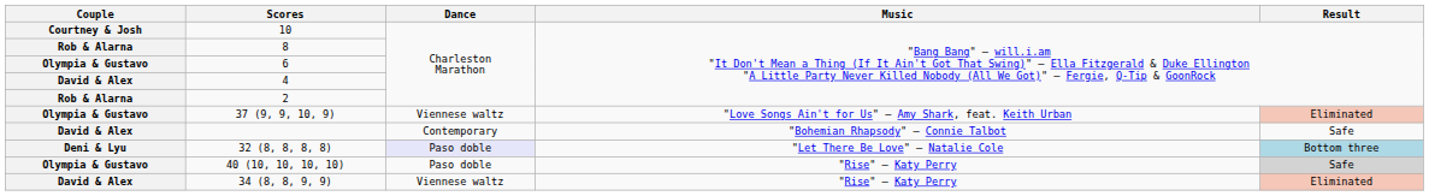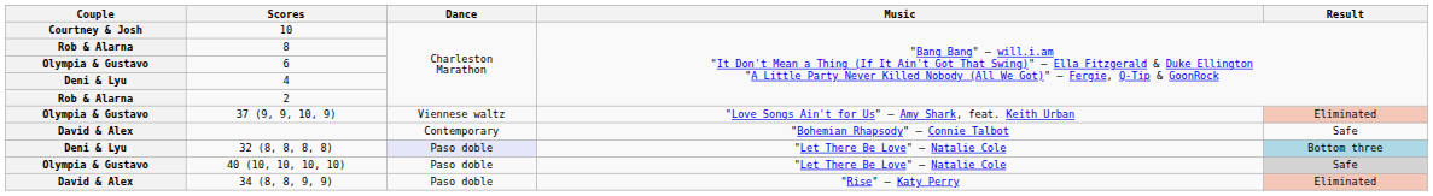 <table class="wikitable sortable" style="text-align:center; width: 90%">
 <tr>
 <th scope="col">Couple</th>
 <th scope="col">Scores</th>
 <th scope="col" class="unsortable">Dance</th>
 <th scope="col" class="unsortable">Music</th>
 <th scope="col" class="unsortable">Result</th>
 </tr>
 <tr>
 <th scope="row">Courtney & Josh</th>
 <td>10</td>
 <td rowspan="5">Charleston<br>Marathon</td>
 <td colspan="2" rowspan="5">"<a href='#'>Bang Bang</a>" — <a href='#'>will.i.am</a><br>"<a href='#'>It Don't Mean a Thing (If It Ain't Got That Swing)</a>" — <a href='#'>Ella Fitzgerald</a> & <a href='#'>Duke Ellington</a><br>"<a href='#'>A Little Party Never Killed Nobody (All We Got)</a>" — <a href='#'>Fergie</a>, <a href='#'>Q-Tip</a> & <a href='#'>GoonRock</a></td>
 </tr>
 <tr>
 <th scope="row">Rob & Alarna</th>
 <td>8</td>
 </tr>
 <tr>
 <th scope="row">Olympia & Gustavo</th>
 <td>6</td>
 </tr>
 <tr>
-<th scope="row">David & Alex</th>
+<th scope="row">Deni & Lyu</th>
 <td>4</td>
 </tr>
 <tr>
 <th scope="row">Rob & Alarna</th>
 <td>2</td>
 </tr>
 <tr>
 <th scope="row">Olympia & Gustavo</th>
 <td>37 (9, 9, 10, 9)</td>
 <td>Viennese waltz</td>
 <td>"<a href='#'>Love Songs Ain't for Us</a>" — <a href='#'>Amy Shark</a>, feat. <a href='#'>Keith Urban</a></td>
 <td bgcolor="f4c7b8">Eliminated</td>
 </tr>
 <tr>
 <th scope="row">David & Alex</th>
 <td></td>
 <td>Contemporary</td>
 <td>"<a href='#'>Bohemian Rhapsody</a>" — <a href='#'>Connie Talbot</a></td>
 <td>Safe</td>
 </tr>
 <tr>
 <th scope="row">Deni & Lyu</th>
 <td>32 (8, 8, 8, 8)</td>
 <td style="background: lavender;">Paso doble</td>
 <td>"<a href='#'>Let There Be Love</a>" — <a href='#'>Natalie Cole</a></td>
 <td bgcolor="lightblue">Bottom three</td>
 </tr>
 <tr>
 <th scope="row">Olympia & Gustavo</th>
 <td>40 (10, 10, 10, 10)</td>
 <td>Paso doble</td>
-<td>"<a href='#'>Rise</a>" — <a href='#'>Katy Perry</a></td>
+<td>"<a href='#'>Let There Be Love</a>" — <a href='#'>Natalie Cole</a></td>
 <td style="background: lightgrey;">Safe</td>
 </tr>
 <tr>
 <th scope="row">David & Alex</th>
 <td>34 (8, 8, 9, 9)</td>
-<td>Viennese waltz</td>
+<td>Paso doble</td>
 <td>"<a href='#'>Rise</a>" — <a href='#'>Katy Perry</a></td>
 <td bgcolor="f4c7b8">Eliminated</td>
 </tr>
 </table>
